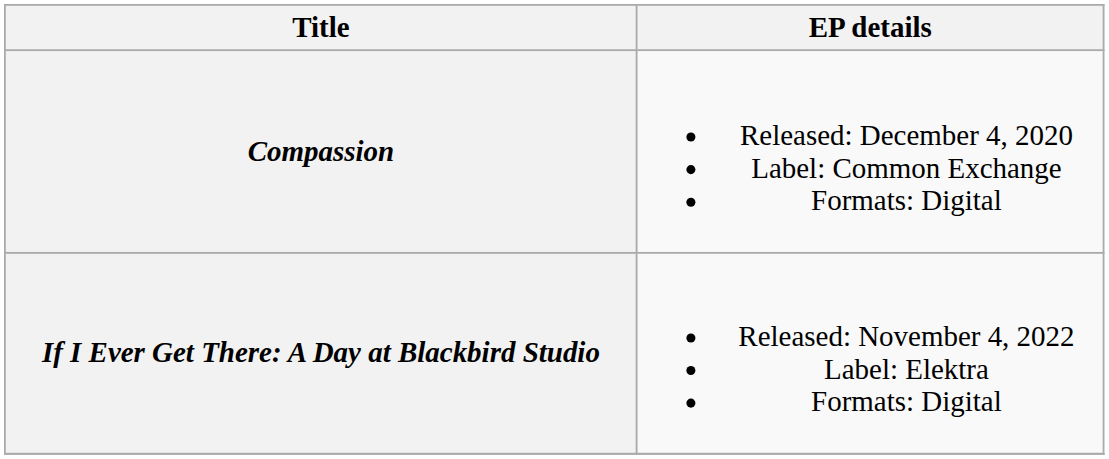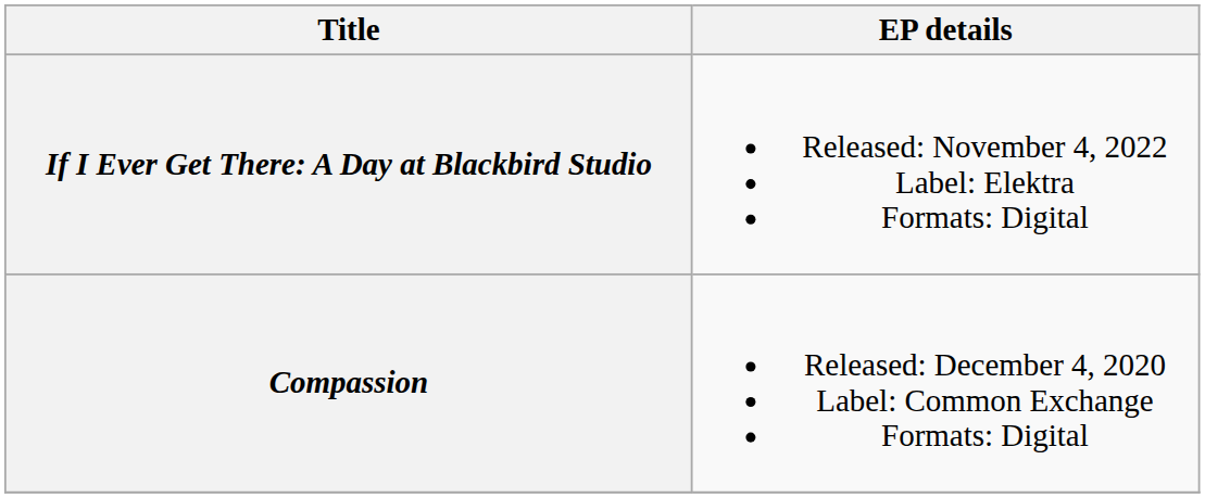 <table class="wikitable plainrowheaders" style="text-align:center;">
 <tr>
 <th scope="col" style="width:22em;">Title</th>
 <th scope="col" style="width:16em;">EP details</th>
 </tr>
 <tr>
+<th scope="row"><em>If I Ever Get There: A Day at Blackbird Studio</em></th>
+<td><br><ul><li>Released: November 4, 2022</li><li>Label: Elektra</li><li>Formats: Digital</li></ul></td>
+</tr>
+<tr>
 <th scope="row"><em>Compassion</em></th>
 <td><br><ul><li>Released: December 4, 2020</li><li>Label: Common Exchange</li><li>Formats: Digital</li></ul></td>
 </tr>
 <tr>
-<th scope="row"><em>If I Ever Get There: A Day at Blackbird Studio</em></th>
-<td><br><ul><li>Released: November 4, 2022</li><li>Label: Elektra</li><li>Formats: Digital</li></ul></td>
-</tr>
-<tr>
 </tr>
 </table>
